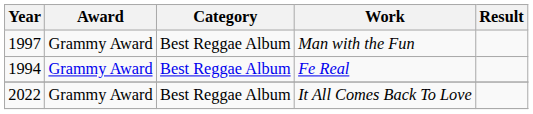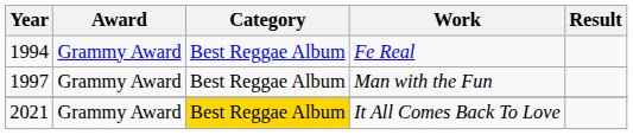 <table class="wikitable">
 <tr>
 <th style="text-align:center;">Year</th>
 <th style="text-align:center;">Award</th>
 <th style="text-align:center;">Category</th>
 <th style="text-align:center;">Work</th>
 <th style="text-align:center;">Result</th>
 </tr>
 <tr>
+<td>1994</td>
+<td><a href='#'>Grammy Award</a></td>
+<td><a href='#'>Best Reggae Album</a></td>
+<td><em><a href='#'>Fe Real</a></em></td>
+<td></td>
+</tr>
+<tr>
 <td>1997</td>
 <td>Grammy Award</td>
 <td>Best Reggae Album</td>
 <td><em>Man with the Fun</em></td>
 <td></td>
 </tr>
 <tr>
-<td>1994</td>
-<td><a href='#'>Grammy Award</a></td>
-<td><a href='#'>Best Reggae Album</a></td>
-<td><em><a href='#'>Fe Real</a></em></td>
-<td></td>
 </tr>
 <tr>
-</tr>
-<tr>
-<td>2022</td>
+<td>2021</td>
 <td>Grammy Award</td>
-<td>Best Reggae Album</td>
+<td style="background: gold;">Best Reggae Album</td>
 <td><em>It All Comes Back To Love</em></td>
 <td></td>
 </tr>
 <tr>
 </tr>
 </table>
